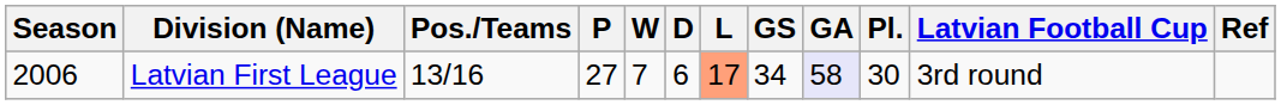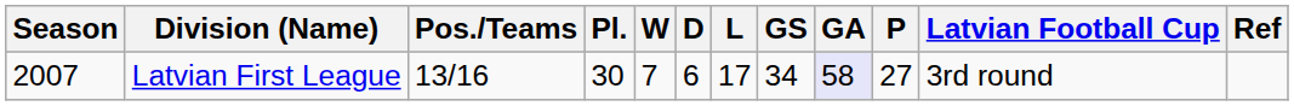 <table class="wikitable">
 <tr>
 <th>Season</th>
 <th>Division (Name)</th>
 <th>Pos./Teams</th>
-<th>P</th>
+<th>Pl.</th>
 <th>W</th>
 <th>D</th>
 <th>L</th>
 <th>GS</th>
 <th>GA</th>
-<th>Pl.</th>
+<th>P</th>
 <th><a href='#'>Latvian Football Cup</a></th>
 <th>Ref</th>
 </tr>
 <tr>
-<td>2006</td>
+<td>2007</td>
 <td><a href='#'>Latvian First League</a></td>
 <td>13/16</td>
-<td>27</td>
+<td>30</td>
 <td>7</td>
 <td>6</td>
-<td style="background: lightsalmon;">17</td>
+<td>17</td>
 <td>34</td>
 <td style="background: lavender;">58</td>
-<td>30</td>
+<td>27</td>
 <td>3rd round</td>
 <td></td>
 </tr>
 </table>
